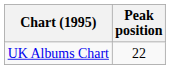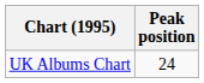 <table class="wikitable sortable">
 <tr>
 <th>Chart (1995)</th>
 <th>Peak<br>position</th>
 </tr>
 <tr>
 <td><a href='#'>UK Albums Chart</a></td>
-<td align="center">22</td>
+<td align="center">24</td>
 </tr>
 </table>
